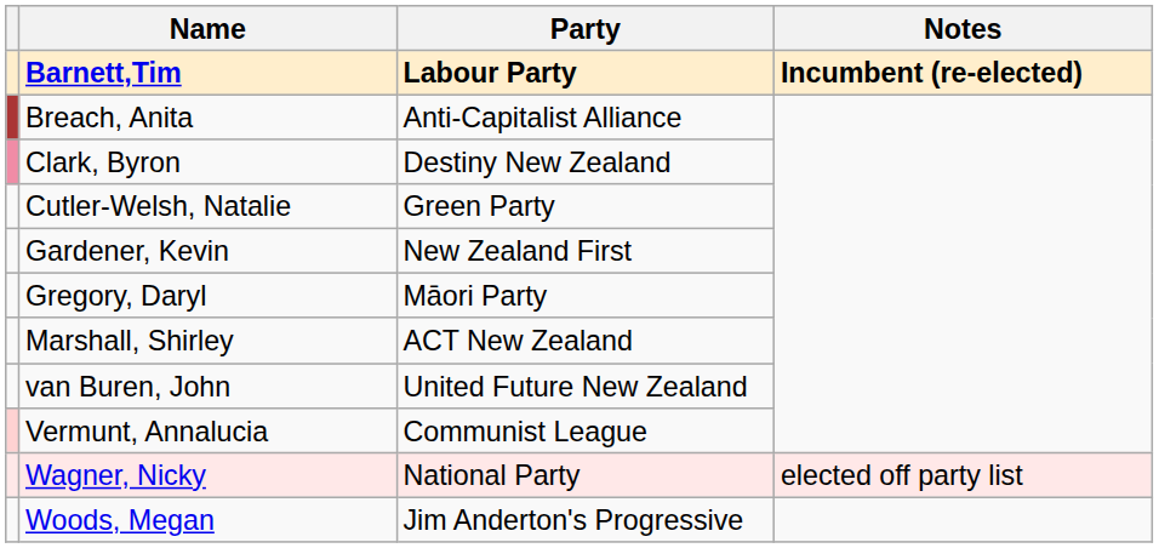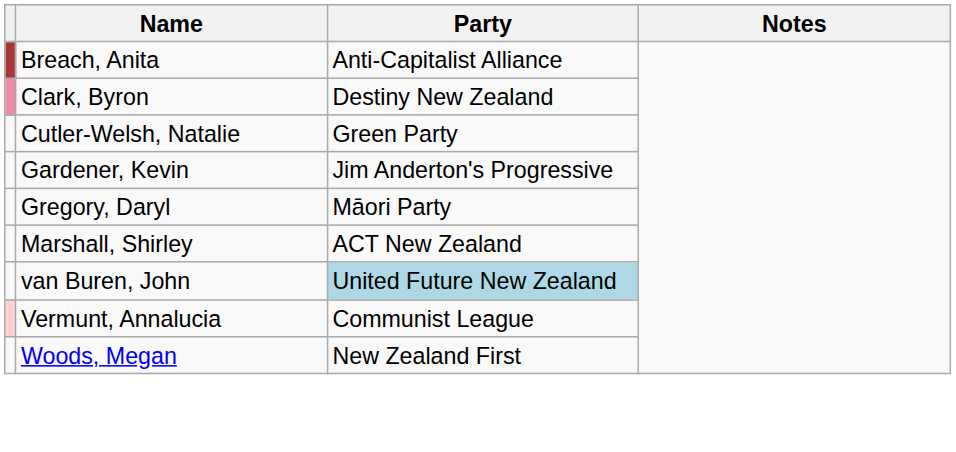 <table class="wikitable" width="70%" style="font-size:95%;">
 <tr>
 <th width=1%></th>
 <th width=33%>Name</th>
 <th width=33%>Party</th>
 <th width=33%>Notes</th>
-</tr>
-<tr ---- bgcolor=#FFEECC>
-<td bgcolor=></td>
-<td><strong><a href='#'>Barnett,Tim</a></strong></td>
-<td><strong>Labour Party</strong></td>
-<td><strong>Incumbent (re-elected)</strong></td>
 </tr>
 <tr -->
 <td bgcolor=#aa3535></td>
 <td>Breach, Anita</td>
 <td>Anti-Capitalist Alliance</td>
 </tr>
 <tr -->
 <td bgcolor=#f08ca6></td>
 <td>Clark, Byron</td>
 <td>Destiny New Zealand</td>
 </tr>
 <tr -->
 <td bgcolor=></td>
 <td>Cutler-Welsh, Natalie</td>
 <td>Green Party</td>
 </tr>
 <tr -->
 <td bgcolor=></td>
 <td>Gardener, Kevin</td>
-<td>New Zealand First</td>
+<td>Jim Anderton's Progressive</td>
 </tr>
 <tr -->
 <td bgcolor=></td>
 <td>Gregory, Daryl</td>
 <td>Māori Party</td>
 </tr>
 <tr -->
 <td bgcolor=></td>
 <td>Marshall, Shirley</td>
 <td>ACT New Zealand</td>
 </tr>
 <tr -->
 <td bgcolor=></td>
 <td>van Buren, John</td>
-<td>United Future New Zealand</td>
+<td style="background: lightblue;">United Future New Zealand</td>
 </tr>
 <tr -->
 <td bgcolor=#ffd2d2></td>
 <td>Vermunt, Annalucia</td>
 <td>Communist League</td>
 </tr>
-<tr ---- bgcolor=#FFE8E8>
-<td bgcolor=></td>
-<td><a href='#'>Wagner, Nicky</a></td>
-<td>National Party</td>
-<td>elected off party list</td>
-</tr>
 <tr -->
 <td bgcolor=></td>
 <td><a href='#'>Woods, Megan</a></td>
-<td>Jim Anderton's Progressive</td>
+<td>New Zealand First</td>
 </tr>
 </table>
